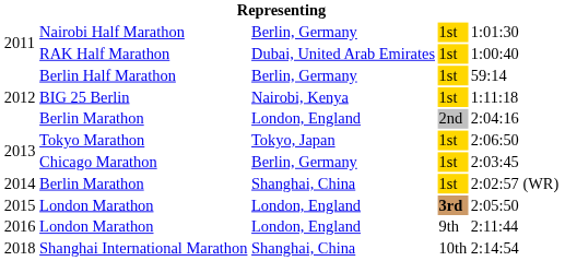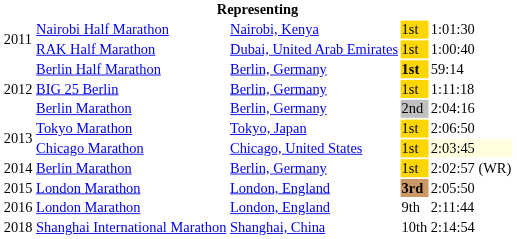 <table>
 <tr>
 <th colspan="5">Representing </th>
 </tr>
 <tr>
 <td rowspan=2>2011</td>
 <td><a href='#'>Nairobi Half Marathon</a></td>
-<td><a href='#'>Berlin, Germany</a></td>
+<td><a href='#'>Nairobi, Kenya</a></td>
 <td bgcolor="gold">1st</td>
 <td>1:01:30</td>
 </tr>
 <tr>
 <td><a href='#'>RAK Half Marathon</a></td>
 <td><a href='#'>Dubai, United Arab Emirates</a></td>
 <td bgcolor="gold">1st</td>
 <td>1:00:40</td>
 </tr>
 <tr>
 <td rowspan=3>2012</td>
 <td><a href='#'>Berlin Half Marathon</a></td>
 <td><a href='#'>Berlin, Germany</a></td>
-<td bgcolor="gold">1st</td>
+<td bgcolor="gold"><strong>1st</strong></td>
 <td>59:14</td>
 </tr>
 <tr>
 <td><a href='#'>BIG 25 Berlin</a></td>
-<td><a href='#'>Nairobi, Kenya</a></td>
+<td><a href='#'>Berlin, Germany</a></td>
 <td bgcolor="gold">1st</td>
 <td>1:11:18</td>
 </tr>
 <tr>
 <td><a href='#'>Berlin Marathon</a></td>
-<td><a href='#'>London, England</a></td>
+<td><a href='#'>Berlin, Germany</a></td>
 <td bgcolor="silver">2nd</td>
 <td>2:04:16</td>
 </tr>
 <tr>
 <td rowspan=2>2013</td>
 <td><a href='#'>Tokyo Marathon</a></td>
 <td><a href='#'>Tokyo, Japan</a></td>
 <td bgcolor="gold">1st</td>
 <td>2:06:50</td>
 </tr>
 <tr>
 <td><a href='#'>Chicago Marathon</a></td>
-<td><a href='#'>Berlin, Germany</a></td>
+<td><a href='#'>Chicago, United States</a></td>
 <td bgcolor="gold">1st</td>
-<td>2:03:45</td>
+<td style="background: lightyellow;">2:03:45</td>
 </tr>
 <tr>
 <td rowspan=1>2014</td>
 <td><a href='#'>Berlin Marathon</a></td>
-<td><a href='#'>Shanghai, China</a></td>
+<td><a href='#'>Berlin, Germany</a></td>
 <td bgcolor="gold">1st</td>
 <td>2:02:57 (WR)</td>
 </tr>
 <tr>
 <td rowspan=1>2015</td>
 <td><a href='#'>London Marathon</a></td>
 <td><a href='#'>London, England</a></td>
 <td bgcolor="cc9966"><strong>3rd</strong></td>
 <td>2:05:50</td>
 </tr>
 <tr>
 <td rowspan=1>2016</td>
 <td><a href='#'>London Marathon</a></td>
 <td><a href='#'>London, England</a></td>
 <td>9th</td>
 <td>2:11:44</td>
 </tr>
 <tr>
 <td rowspan=1>2018</td>
 <td><a href='#'>Shanghai International Marathon</a></td>
 <td><a href='#'>Shanghai, China</a></td>
 <td>10th</td>
 <td>2:14:54</td>
 </tr>
 </table>
